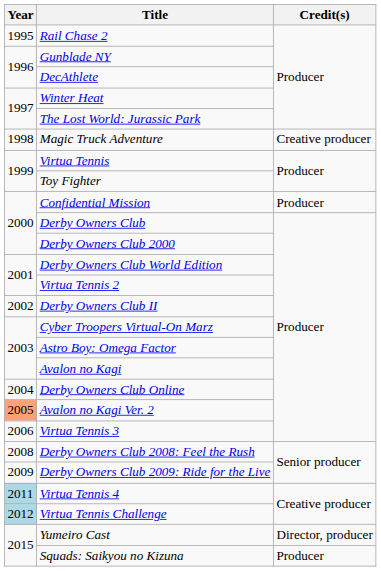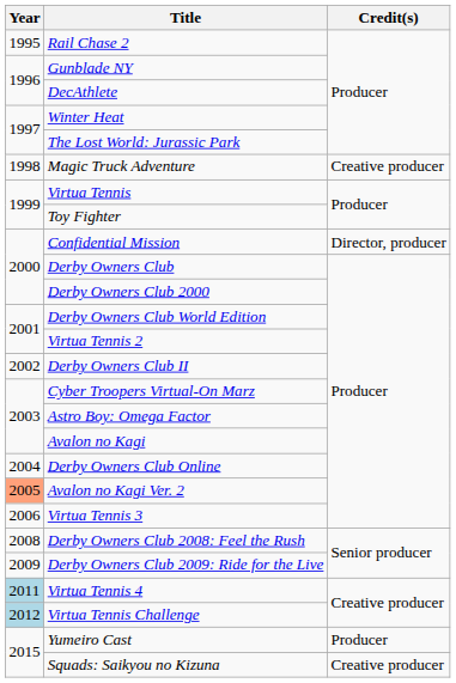 <table class="wikitable sortable">
 <tr>
 <th>Year</th>
 <th>Title</th>
 <th>Credit(s)</th>
 </tr>
 <tr>
 <td>1995</td>
 <td><em><a href='#'>Rail Chase 2</a></em></td>
 <td rowspan="5">Producer</td>
 </tr>
 <tr>
 <td rowspan="2">1996</td>
 <td><em><a href='#'>Gunblade NY</a></em></td>
 </tr>
 <tr>
 <td><em><a href='#'>DecAthlete</a></em></td>
 </tr>
 <tr>
 <td rowspan="2">1997</td>
 <td><em><a href='#'>Winter Heat</a></em></td>
 </tr>
 <tr>
 <td><em><a href='#'>The Lost World: Jurassic Park</a></em></td>
 </tr>
 <tr>
 <td>1998</td>
 <td><em>Magic Truck Adventure</em></td>
 <td>Creative producer</td>
 </tr>
 <tr>
 <td rowspan="2">1999</td>
 <td><em><a href='#'>Virtua Tennis</a></em></td>
 <td rowspan="2">Producer</td>
 </tr>
 <tr>
 <td><em>Toy Fighter</em></td>
 </tr>
 <tr>
 <td rowspan="3">2000</td>
 <td><em><a href='#'>Confidential Mission</a></em></td>
-<td>Producer</td>
+<td>Director, producer</td>
 </tr>
 <tr>
 <td><em><a href='#'>Derby Owners Club</a></em></td>
 <td rowspan="11">Producer</td>
 </tr>
 <tr>
 <td><em><a href='#'>Derby Owners Club 2000</a></em></td>
 </tr>
 <tr>
 <td rowspan="2">2001</td>
 <td><em><a href='#'>Derby Owners Club World Edition</a></em></td>
 </tr>
 <tr>
 <td><em><a href='#'>Virtua Tennis 2</a></em></td>
 </tr>
 <tr>
 <td>2002</td>
 <td><em><a href='#'>Derby Owners Club II</a></em></td>
 </tr>
 <tr>
 <td rowspan="3">2003</td>
 <td><em><a href='#'>Cyber Troopers Virtual-On Marz</a></em></td>
 </tr>
 <tr>
 <td><em><a href='#'>Astro Boy: Omega Factor</a></em></td>
 </tr>
 <tr>
 <td><em><a href='#'>Avalon no Kagi</a></em></td>
 </tr>
 <tr>
 <td>2004</td>
 <td><em><a href='#'>Derby Owners Club Online</a></em></td>
 </tr>
 <tr>
 <td style="background: lightsalmon;">2005</td>
 <td><em><a href='#'>Avalon no Kagi Ver. 2</a></em></td>
 </tr>
 <tr>
 <td>2006</td>
 <td><em><a href='#'>Virtua Tennis 3</a></em></td>
 </tr>
 <tr>
 <td>2008</td>
 <td><em><a href='#'>Derby Owners Club 2008: Feel the Rush</a></em></td>
 <td rowspan="2">Senior producer</td>
 </tr>
 <tr>
 <td>2009</td>
 <td><em><a href='#'>Derby Owners Club 2009: Ride for the Live</a></em></td>
 </tr>
 <tr>
 <td style="background: lightblue;">2011</td>
 <td><em><a href='#'>Virtua Tennis 4</a></em></td>
 <td rowspan="2">Creative producer</td>
 </tr>
 <tr>
 <td style="background: lightblue;">2012</td>
 <td><em><a href='#'>Virtua Tennis Challenge</a></em></td>
 </tr>
 <tr>
 <td rowspan="2">2015</td>
 <td><em>Yumeiro Cast</em></td>
-<td>Director, producer</td>
+<td>Producer</td>
 </tr>
 <tr>
 <td><em>Squads: Saikyou no Kizuna</em></td>
-<td>Producer</td>
+<td>Creative producer</td>
 </tr>
 </table>
